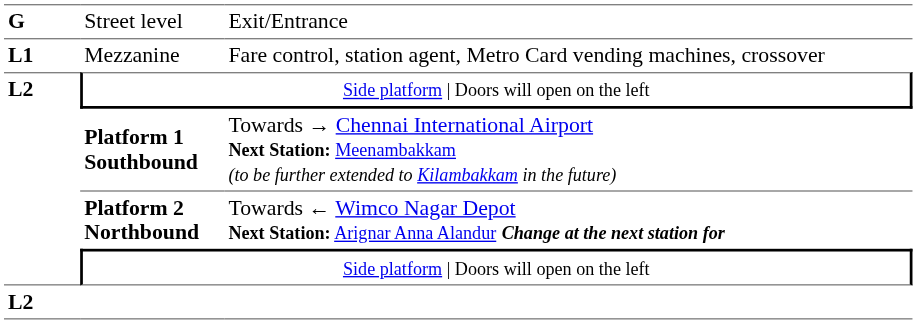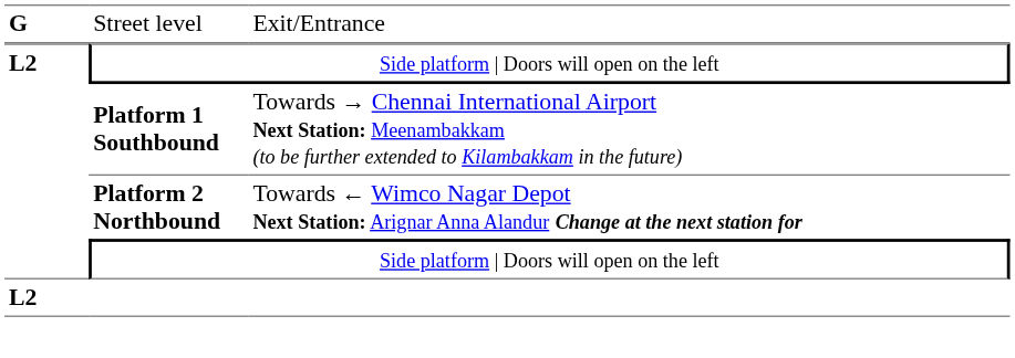 <table table border=0 cellspacing=0 cellpadding=3>
 <tr>
 <td style="border-bottom:solid 1px gray;border-top:solid 1px gray;" width=50 valign=top><strong>G</strong></td>
 <td style="border-top:solid 1px gray;border-bottom:solid 1px gray;" width=100 valign=top>Street level</td>
 <td style="border-top:solid 1px gray;border-bottom:solid 1px gray;" width=500 valign=top>Exit/Entrance</td>
-</tr>
-<tr>
-<td valign=top><strong>L1</strong></td>
-<td valign=top>Mezzanine</td>
-<td valign=top>Fare control, station agent, Metro Card vending machines, crossover<br></td>
 </tr>
 <tr>
 <td style="border-top:solid 1px gray;border-bottom:solid 1px gray;" width=50 rowspan=4 valign=top><strong>L2</strong></td>
 <td style="border-top:solid 1px gray;border-right:solid 2px black;border-left:solid 2px black;border-bottom:solid 2px black;text-align:center;" colspan=2><small><a href='#'>Side platform</a> | Doors will open on the left </small></td>
 </tr>
 <tr>
 <td style="border-bottom:solid 1px gray;" width=100><span><strong>Platform 1</strong><br><strong>Southbound</strong></span></td>
 <td style="border-bottom:solid 1px gray;" width=500>Towards → <a href='#'>Chennai International Airport</a><br><small><strong>Next Station:</strong> <a href='#'>Meenambakkam</a><br><em>(to be further extended to <a href='#'>Kilambakkam</a> in the future)</em></small></td>
 </tr>
 <tr>
 <td><span><strong>Platform 2</strong><br><strong>Northbound</strong></span></td>
 <td><span></span>Towards ← <a href='#'>Wimco Nagar Depot</a><br><small><strong>Next Station:</strong> <a href='#'>Arignar Anna Alandur</a></small> <small><strong><em>Change at the next station for </em></strong></small></td>
 </tr>
 <tr>
 <td style="border-top:solid 2px black;border-right:solid 2px black;border-left:solid 2px black;border-bottom:solid 1px gray;text-align:center;" colspan=2><small><a href='#'>Side platform</a> | Doors will open on the left </small></td>
 </tr>
 <tr>
 <td style="border-bottom:solid 1px gray;" width=50 rowspan=2 valign=top><strong>L2</strong></td>
 <td style="border-bottom:solid 1px gray;" width=100></td>
 <td style="border-bottom:solid 1px gray;" width=500></td>
 </tr>
 <tr>
 </tr>
 </table>
